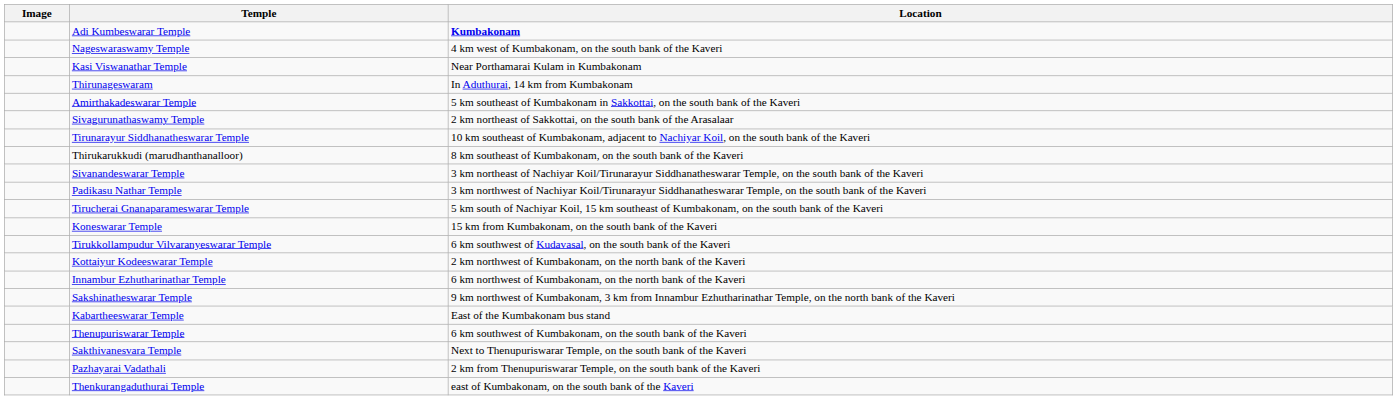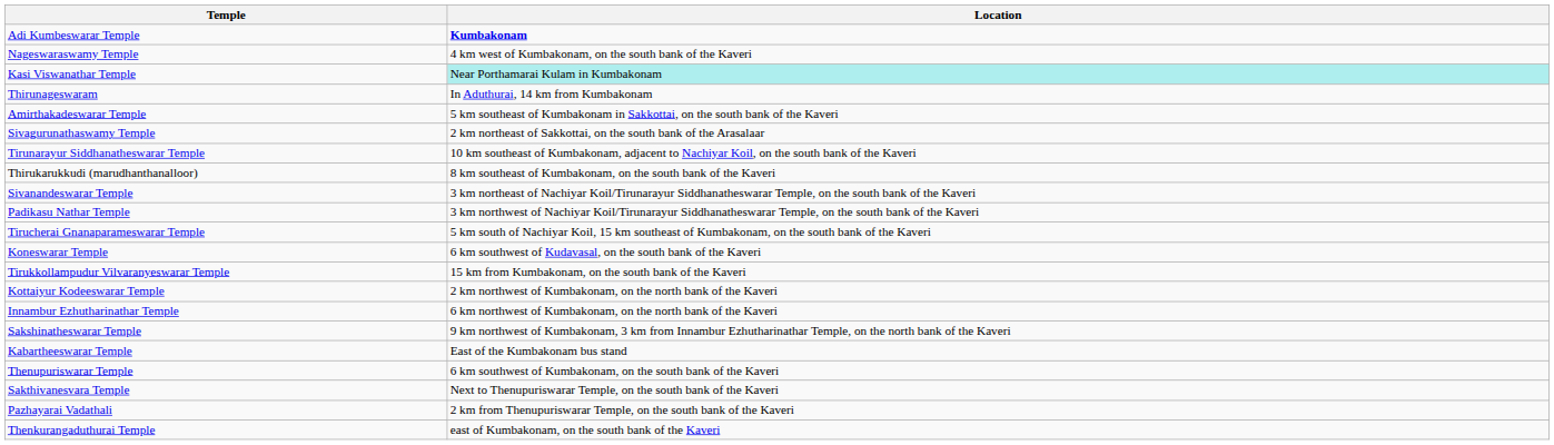 <table class="wikitable" border="1" width="100%">
 <tr>
-<th>Image</th>
 <th>Temple</th>
 <th>Location</th>
 </tr>
 <tr>
-<td></td>
 <td><a href='#'>Adi Kumbeswarar Temple</a></td>
 <td><strong><a href='#'>Kumbakonam</a></strong></td>
 </tr>
 <tr>
-<td></td>
 <td><a href='#'>Nageswaraswamy Temple</a></td>
 <td>4 km west of Kumbakonam, on the south bank of the Kaveri</td>
 </tr>
 <tr>
-<td></td>
 <td><a href='#'>Kasi Viswanathar Temple</a></td>
-<td>Near Porthamarai Kulam in Kumbakonam</td>
+<td style="background: paleturquoise;">Near Porthamarai Kulam in Kumbakonam</td>
 </tr>
 <tr>
-<td> </td>
 <td><a href='#'>Thirunageswaram</a></td>
 <td>In <a href='#'>Aduthurai</a>, 14 km from Kumbakonam</td>
 </tr>
 <tr>
-<td></td>
 <td><a href='#'>Amirthakadeswarar Temple</a></td>
 <td>5 km southeast of Kumbakonam in <a href='#'>Sakkottai</a>, on the south bank of the Kaveri</td>
 </tr>
 <tr>
-<td></td>
 <td><a href='#'>Sivagurunathaswamy Temple</a></td>
 <td>2 km northeast of Sakkottai, on the south bank of the Arasalaar</td>
 </tr>
 <tr>
-<td></td>
 <td><a href='#'>Tirunarayur Siddhanatheswarar Temple</a></td>
 <td>10 km southeast of Kumbakonam, adjacent to <a href='#'>Nachiyar Koil</a>, on the south bank of the Kaveri</td>
 </tr>
 <tr>
-<td></td>
 <td>Thirukarukkudi (marudhanthanalloor)</td>
 <td>8 km southeast of Kumbakonam, on the south bank of the Kaveri</td>
 </tr>
 <tr>
-<td></td>
 <td><a href='#'>Sivanandeswarar Temple</a></td>
 <td>3 km northeast of Nachiyar Koil/Tirunarayur Siddhanatheswarar Temple, on the south bank of the Kaveri</td>
 </tr>
 <tr>
-<td></td>
 <td><a href='#'>Padikasu Nathar Temple</a></td>
 <td>3 km northwest of Nachiyar Koil/Tirunarayur Siddhanatheswarar Temple, on the south bank of the Kaveri</td>
 </tr>
 <tr>
-<td></td>
 <td><a href='#'>Tirucherai Gnanaparameswarar Temple</a></td>
 <td>5 km south of Nachiyar Koil, 15 km southeast of Kumbakonam, on the south bank of the Kaveri</td>
 </tr>
 <tr>
-<td></td>
 <td><a href='#'>Koneswarar Temple</a></td>
+<td>6 km southwest of <a href='#'>Kudavasal</a>, on the south bank of the Kaveri</td>
+</tr>
+<tr>
+<td><a href='#'>Tirukkollampudur Vilvaranyeswarar Temple</a></td>
 <td>15 km from Kumbakonam, on the south bank of the Kaveri</td>
 </tr>
 <tr>
-<td> </td>
-<td><a href='#'>Tirukkollampudur Vilvaranyeswarar Temple</a></td>
-<td>6 km southwest of <a href='#'>Kudavasal</a>, on the south bank of the Kaveri</td>
-</tr>
-<tr>
-<td></td>
 <td><a href='#'>Kottaiyur Kodeeswarar Temple</a></td>
 <td>2 km northwest of Kumbakonam, on the north bank of the Kaveri</td>
 </tr>
 <tr>
-<td></td>
 <td><a href='#'>Innambur Ezhutharinathar Temple</a></td>
 <td>6 km northwest of Kumbakonam, on the north bank of the Kaveri</td>
 </tr>
 <tr>
-<td></td>
 <td><a href='#'>Sakshinatheswarar Temple</a></td>
 <td>9 km northwest of Kumbakonam, 3 km from Innambur Ezhutharinathar Temple, on the north bank of the Kaveri</td>
 </tr>
 <tr>
-<td></td>
 <td><a href='#'>Kabartheeswarar Temple</a></td>
 <td>East of the Kumbakonam bus stand</td>
 </tr>
 <tr>
-<td></td>
 <td><a href='#'>Thenupuriswarar Temple</a></td>
 <td>6 km southwest of Kumbakonam, on the south bank of the Kaveri</td>
 </tr>
 <tr>
-<td></td>
 <td><a href='#'>Sakthivanesvara Temple</a></td>
 <td>Next to Thenupuriswarar Temple, on the south bank of the Kaveri</td>
 </tr>
 <tr>
-<td></td>
 <td><a href='#'>Pazhayarai Vadathali</a></td>
 <td>2 km from Thenupuriswarar Temple, on the south bank of the Kaveri</td>
 </tr>
 <tr>
-<td></td>
 <td><a href='#'>Thenkurangaduthurai Temple</a></td>
 <td> east of Kumbakonam, on the south bank of the <a href='#'>Kaveri</a></td>
 </tr>
 </table>
